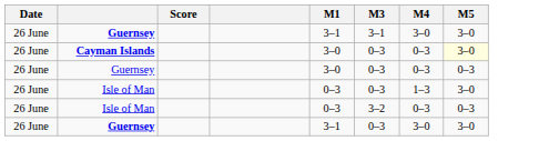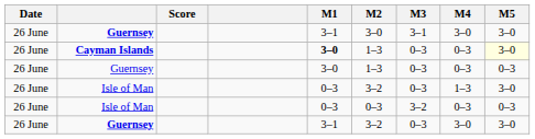 <table class="wikitable" style="text-align: center; font-size:90% ">
 <tr>
 <th width="60">Date</th>
 <th align="right" width="120"></th>
 <th width="60">Score</th>
 <th align="left" width="120"></th>
 <th width="50">M1</th>
+<th width="50">M2</th>
 <th width="50">M3</th>
 <th width="50">M4</th>
 <th width="50">M5</th>
 </tr>
 <tr>
 <td>26 June</td>
 <td align=right><strong><a href='#'>Guernsey</a></strong> </td>
 <td align=center></td>
 <td align=left></td>
 <td>3–1</td>
+<td>3–0</td>
 <td>3–1</td>
 <td>3–0</td>
 <td>3–0</td>
 </tr>
 <tr>
 <td>26 June</td>
 <td align=right><strong><a href='#'>Cayman Islands</a></strong> </td>
 <td align=center></td>
 <td align=left></td>
-<td>3–0</td>
+<td><strong>3–0</strong></td>
+<td>1–3</td>
 <td>0–3</td>
 <td>0–3</td>
 <td style="background: lightyellow;">3–0</td>
 </tr>
 <tr>
 <td>26 June</td>
 <td align=right><a href='#'>Guernsey</a> </td>
 <td align=center></td>
 <td align=left><strong></strong></td>
 <td>3–0</td>
+<td>1–3</td>
 <td>0–3</td>
 <td>0–3</td>
 <td>0–3</td>
 </tr>
 <tr>
 <td>26 June</td>
 <td align=right><a href='#'>Isle of Man</a> </td>
 <td align=center></td>
 <td align=left><strong></strong></td>
 <td>0–3</td>
+<td>3–2</td>
 <td>0–3</td>
 <td>1–3</td>
 <td>3–0</td>
 </tr>
 <tr>
 <td>26 June</td>
 <td align=right><a href='#'>Isle of Man</a> </td>
 <td align=center></td>
 <td align=left><strong></strong></td>
+<td>0–3</td>
 <td>0–3</td>
 <td>3–2</td>
 <td>0–3</td>
 <td>0–3</td>
 </tr>
 <tr>
 <td>26 June</td>
 <td align=right><strong><a href='#'>Guernsey</a></strong> </td>
 <td align=center></td>
 <td align=left></td>
 <td>3–1</td>
+<td>3–2</td>
 <td>0–3</td>
 <td>3–0</td>
 <td>3–0</td>
 </tr>
 </table>
